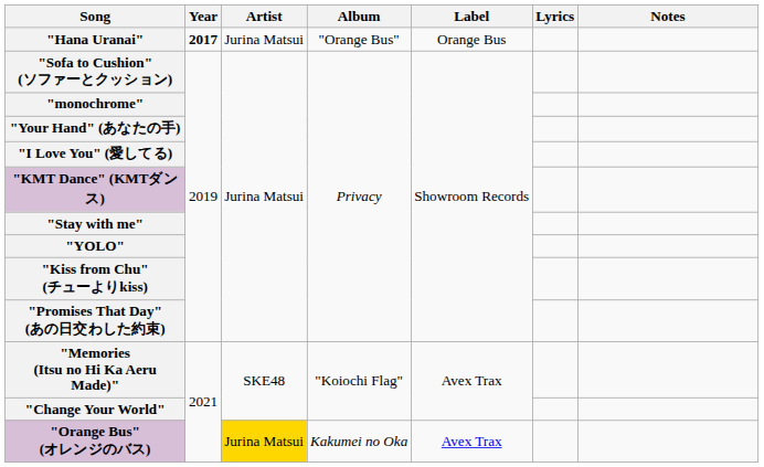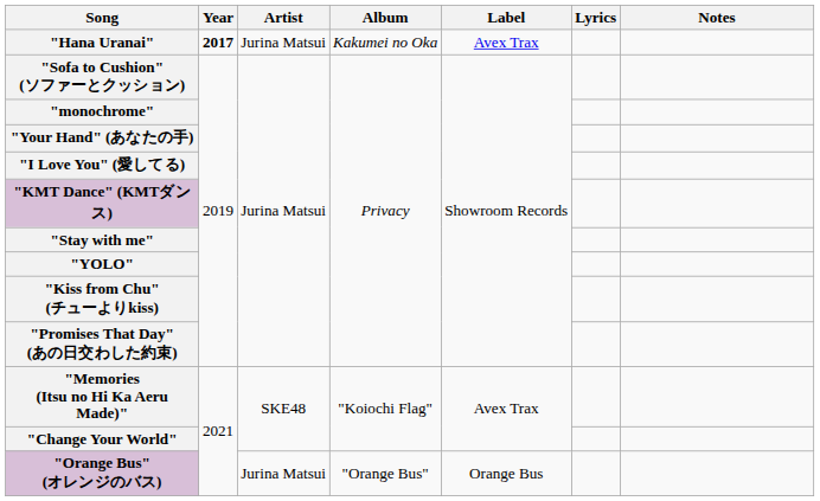 <table class="wikitable sortable plainrowheaders" style="text-align:center;">
 <tr>
 <th scope="col" style="width:12em;">Song</th>
 <th scope="col">Year</th>
 <th scope="col">Artist</th>
 <th scope="col">Album</th>
 <th scope="col">Label</th>
 <th scope="col">Lyrics</th>
 <th scope="col" class="unsortable" style="width:12em;">Notes</th>
 </tr>
 <tr>
 <th scope="row">"Hana Uranai"</th>
 <td><strong>2017</strong></td>
 <td>Jurina Matsui</td>
-<td>"Orange Bus"</td>
-<td>Orange Bus</td>
+<td><em>Kakumei no Oka</em></td>
+<td><a href='#'>Avex Trax</a></td>
 <td></td>
 <td></td>
 </tr>
 <tr>
 <th scope="row">"Sofa to Cushion"<br>(ソファーとクッション)</th>
 <td rowspan="9">2019</td>
 <td rowspan="9">Jurina Matsui</td>
 <td rowspan="9"><em>Privacy</em></td>
 <td rowspan="9">Showroom Records</td>
 <td></td>
 <td></td>
 </tr>
 <tr>
 <th scope="row">"monochrome"</th>
 <td></td>
 <td></td>
 </tr>
 <tr>
 <th scope="row">"Your Hand" (あなたの手)</th>
 <td></td>
 <td></td>
 </tr>
 <tr>
 <th scope="row">"I Love You" (愛してる)</th>
 <td></td>
 <td></td>
 </tr>
 <tr>
 <th scope="row" style="background-color:#D8BFD8">"KMT Dance" (KMTダンス)</th>
 <td></td>
 <td></td>
 </tr>
 <tr>
 <th scope="row">"Stay with me"</th>
 <td></td>
 <td></td>
 </tr>
 <tr>
 <th scope="row">"YOLO"</th>
 <td></td>
 <td></td>
 </tr>
 <tr>
 <th scope="row">"Kiss from Chu"<br>(チューよりkiss)</th>
 <td></td>
 <td></td>
 </tr>
 <tr>
 <th scope="row">"Promises That Day"<br>(あの日交わした約束)</th>
 <td></td>
 <td></td>
 </tr>
 <tr>
 <th scope="row">"Memories<br>(Itsu no Hi Ka Aeru Made)"</th>
 <td rowspan="3">2021</td>
 <td rowspan="2">SKE48</td>
 <td rowspan="2">"Koiochi Flag"</td>
 <td rowspan="2">Avex Trax</td>
 <td></td>
 <td></td>
 </tr>
 <tr>
 <th scope="row">"Change Your World"</th>
 <td></td>
 <td></td>
 </tr>
 <tr>
 <th scope="row" style="background-color:#D8BFD8">"Orange Bus"<br>(オレンジのバス)</th>
-<td style="background: gold;">Jurina Matsui</td>
-<td><em>Kakumei no Oka</em></td>
-<td><a href='#'>Avex Trax</a></td>
+<td>Jurina Matsui</td>
+<td>"Orange Bus"</td>
+<td>Orange Bus</td>
 <td></td>
 <td></td>
 </tr>
 </table>
